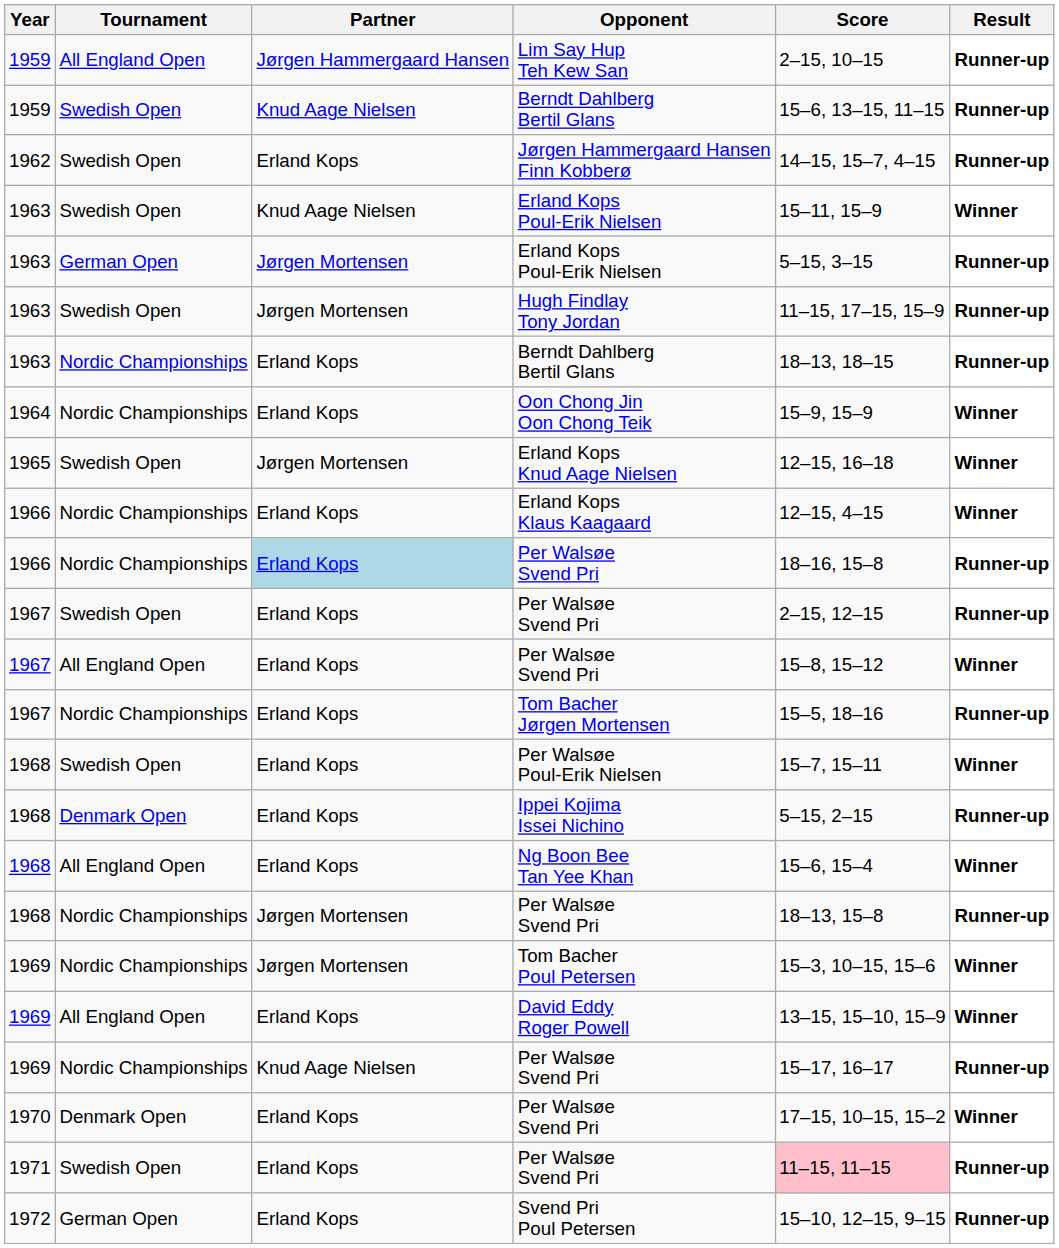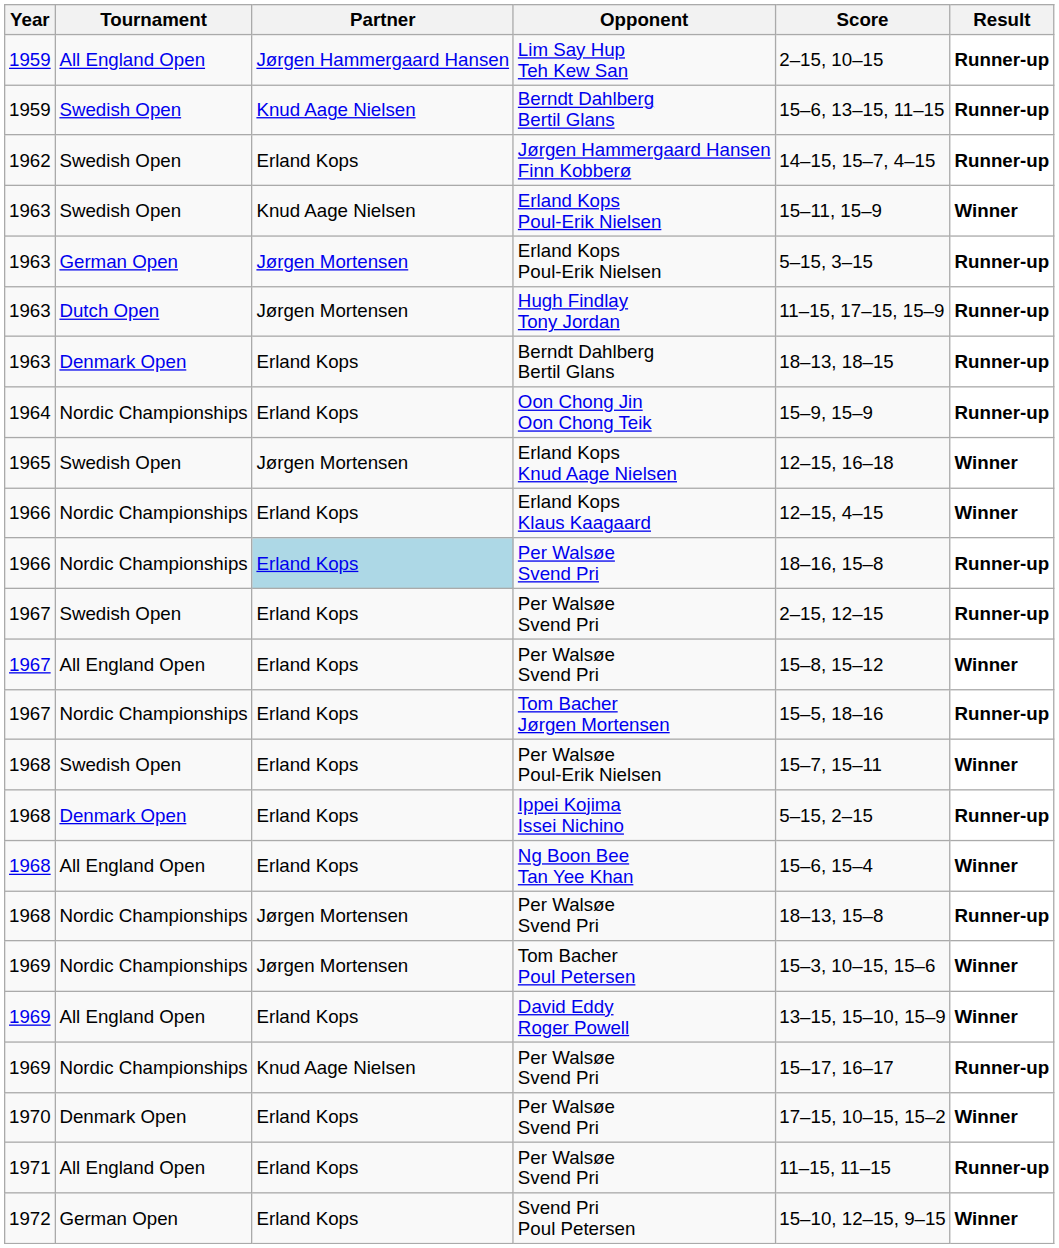 <table class="sortable wikitable" style="font-size: 90%;">
 <tr>
 <th>Year</th>
 <th>Tournament</th>
 <th>Partner</th>
 <th>Opponent</th>
 <th>Score</th>
 <th>Result</th>
 </tr>
 <tr>
 <td align="center"><a href='#'>1959</a></td>
 <td align="left"><a href='#'>All England Open</a></td>
 <td align="left"> <a href='#'>Jørgen Hammergaard Hansen</a></td>
 <td align="left"> <a href='#'>Lim Say Hup</a><br> <a href='#'>Teh Kew San</a></td>
 <td align="left">2–15, 10–15</td>
 <td style="text-align:left; background: white"> <strong>Runner-up</strong></td>
 </tr>
 <tr>
 <td align="center">1959</td>
 <td align="left"><a href='#'>Swedish Open</a></td>
 <td align="left"> <a href='#'>Knud Aage Nielsen</a></td>
 <td align="left"> <a href='#'>Berndt Dahlberg</a><br> <a href='#'>Bertil Glans</a></td>
 <td align="left">15–6, 13–15, 11–15</td>
 <td style="text-align:left; background: white"> <strong>Runner-up</strong></td>
 </tr>
 <tr>
 <td align="center">1962</td>
 <td align="left">Swedish Open</td>
 <td align="left"> Erland Kops</td>
 <td align="left"> <a href='#'>Jørgen Hammergaard Hansen</a><br> <a href='#'>Finn Kobberø</a></td>
 <td align="left">14–15, 15–7, 4–15</td>
 <td style="text-align:left; background: white"> <strong>Runner-up</strong></td>
 </tr>
 <tr>
 <td align="center">1963</td>
 <td align="left">Swedish Open</td>
 <td align="left"> Knud Aage Nielsen</td>
 <td align="left"> <a href='#'>Erland Kops</a><br> <a href='#'>Poul-Erik Nielsen</a></td>
 <td align="left">15–11, 15–9</td>
 <td style="text-align:left; background: white"> <strong>Winner</strong></td>
 </tr>
 <tr>
 <td align="center">1963</td>
 <td align="left"><a href='#'>German Open</a></td>
 <td align="left"> <a href='#'>Jørgen Mortensen</a></td>
 <td align="left"> Erland Kops<br> Poul-Erik Nielsen</td>
 <td align="left">5–15, 3–15</td>
 <td style="text-align:left; background: white"> <strong>Runner-up</strong></td>
 </tr>
 <tr>
 <td align="center">1963</td>
-<td align="left">Swedish Open</td>
+<td align="left"><a href='#'>Dutch Open</a></td>
 <td align="left"> Jørgen Mortensen</td>
 <td align="left"> <a href='#'>Hugh Findlay</a><br> <a href='#'>Tony Jordan</a></td>
 <td align="left">11–15, 17–15, 15–9</td>
 <td style="text-align:left; background: white"> <strong>Runner-up</strong></td>
 </tr>
 <tr>
 <td align="center">1963</td>
-<td align="left"><a href='#'>Nordic Championships</a></td>
+<td align="left"><a href='#'>Denmark Open</a></td>
 <td align="left"> Erland Kops</td>
 <td align="left"> Berndt Dahlberg<br> Bertil Glans</td>
 <td align="left">18–13, 18–15</td>
 <td style="text-align:left; background: white"> <strong>Runner-up</strong></td>
 </tr>
 <tr>
 <td align="center">1964</td>
 <td align="left">Nordic Championships</td>
 <td align="left"> Erland Kops</td>
 <td align="left"> <a href='#'>Oon Chong Jin</a><br> <a href='#'>Oon Chong Teik</a></td>
 <td align="left">15–9, 15–9</td>
-<td style="text-align:left; background: white"> <strong>Winner</strong></td>
+<td style="text-align:left; background: white"> <strong>Runner-up</strong></td>
 </tr>
 <tr>
 <td align="center">1965</td>
 <td align="left">Swedish Open</td>
 <td align="left"> Jørgen Mortensen</td>
 <td align="left"> Erland Kops<br> <a href='#'>Knud Aage Nielsen</a></td>
 <td align="left">12–15, 16–18</td>
 <td style="text-align:left; background: white"> <strong>Winner</strong></td>
 </tr>
 <tr>
 <td align="center">1966</td>
 <td align="left">Nordic Championships</td>
 <td align="left"> Erland Kops</td>
 <td align="left"> Erland Kops<br> <a href='#'>Klaus Kaagaard</a></td>
 <td align="left">12–15, 4–15</td>
 <td style="text-align:left; background: white"> <strong>Winner</strong></td>
 </tr>
 <tr>
 <td align="center">1966</td>
 <td align="left">Nordic Championships</td>
 <td align="left" style="background: lightblue;"> <a href='#'>Erland Kops</a></td>
 <td align="left"> <a href='#'>Per Walsøe</a><br> <a href='#'>Svend Pri</a></td>
 <td align="left">18–16, 15–8</td>
 <td style="text-align:left; background: white"> <strong>Runner-up</strong></td>
 </tr>
 <tr>
 <td align="center">1967</td>
 <td align="left">Swedish Open</td>
 <td align="left"> Erland Kops</td>
 <td align="left"> Per Walsøe<br> Svend Pri</td>
 <td align="left">2–15, 12–15</td>
 <td style="text-align:left; background: white"> <strong>Runner-up</strong></td>
 </tr>
 <tr>
 <td align="center"><a href='#'>1967</a></td>
 <td align="left">All England Open</td>
 <td align="left"> Erland Kops</td>
 <td align="left"> Per Walsøe<br> Svend Pri</td>
 <td align="left">15–8, 15–12</td>
 <td style="text-align:left; background: white"> <strong>Winner</strong></td>
 </tr>
 <tr>
 <td align="center">1967</td>
 <td align="left">Nordic Championships</td>
 <td align="left"> Erland Kops</td>
 <td align="left"> <a href='#'>Tom Bacher</a><br> <a href='#'>Jørgen Mortensen</a></td>
 <td align="left">15–5, 18–16</td>
 <td style="text-align:left; background: white"> <strong>Runner-up</strong></td>
 </tr>
 <tr>
 <td align="center">1968</td>
 <td align="left">Swedish Open</td>
 <td align="left"> Erland Kops</td>
 <td align="left"> Per Walsøe<br> Poul-Erik Nielsen</td>
 <td align="left">15–7, 15–11</td>
 <td style="text-align:left; background: white"> <strong>Winner</strong></td>
 </tr>
 <tr>
 <td align="center">1968</td>
 <td align="left"><a href='#'>Denmark Open</a></td>
 <td align="left"> Erland Kops</td>
 <td align="left"> <a href='#'>Ippei Kojima</a><br> <a href='#'>Issei Nichino</a></td>
 <td align="left">5–15, 2–15</td>
 <td style="text-align:left; background: white"> <strong>Runner-up</strong></td>
 </tr>
 <tr>
 <td align="center"><a href='#'>1968</a></td>
 <td align="left">All England Open</td>
 <td align="left"> Erland Kops</td>
 <td align="left"> <a href='#'>Ng Boon Bee</a><br> <a href='#'>Tan Yee Khan</a></td>
 <td align="left">15–6, 15–4</td>
 <td style="text-align:left; background: white"> <strong>Winner</strong></td>
 </tr>
 <tr>
 <td align="center">1968</td>
 <td align="left">Nordic Championships</td>
 <td align="left"> Jørgen Mortensen</td>
 <td align="left"> Per Walsøe<br> Svend Pri</td>
 <td align="left">18–13, 15–8</td>
 <td style="text-align:left; background: white"> <strong>Runner-up</strong></td>
 </tr>
 <tr>
 <td align="center">1969</td>
 <td align="left">Nordic Championships</td>
 <td align="left"> Jørgen Mortensen</td>
 <td align="left"> Tom Bacher<br> <a href='#'>Poul Petersen</a></td>
 <td align="left">15–3, 10–15, 15–6</td>
 <td style="text-align:left; background: white"> <strong>Winner</strong></td>
 </tr>
 <tr>
 <td align="center"><a href='#'>1969</a></td>
 <td align="left">All England Open</td>
 <td align="left"> Erland Kops</td>
 <td align="left"> <a href='#'>David Eddy</a><br> <a href='#'>Roger Powell</a></td>
 <td align="left">13–15, 15–10, 15–9</td>
 <td style="text-align:left; background: white"> <strong>Winner</strong></td>
 </tr>
 <tr>
 <td align="center">1969</td>
 <td align="left">Nordic Championships</td>
 <td align="left"> Knud Aage Nielsen</td>
 <td align="left"> Per Walsøe<br> Svend Pri</td>
 <td align="left">15–17, 16–17</td>
 <td style="text-align:left; background: white"> <strong>Runner-up</strong></td>
 </tr>
 <tr>
 <td align="center">1970</td>
 <td align="left">Denmark Open</td>
 <td align="left"> Erland Kops</td>
 <td align="left"> Per Walsøe<br> Svend Pri</td>
 <td align="left">17–15, 10–15, 15–2</td>
 <td style="text-align:left; background: white"> <strong>Winner</strong></td>
 </tr>
 <tr>
 <td align="center">1971</td>
-<td align="left">Swedish Open</td>
+<td align="left">All England Open</td>
 <td align="left"> Erland Kops</td>
 <td align="left"> Per Walsøe<br> Svend Pri</td>
-<td align="left" style="background: pink;">11–15, 11–15</td>
+<td align="left">11–15, 11–15</td>
 <td style="text-align:left; background: white"> <strong>Runner-up</strong></td>
 </tr>
 <tr>
 <td align="center">1972</td>
 <td align="left">German Open</td>
 <td align="left"> Erland Kops</td>
 <td align="left"> Svend Pri<br> Poul Petersen</td>
 <td align="left">15–10, 12–15, 9–15</td>
-<td style="text-align:left; background: white"> <strong>Runner-up</strong></td>
+<td style="text-align:left; background: white"> <strong>Winner</strong></td>
 </tr>
 </table>
